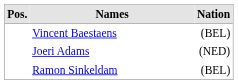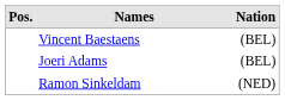 <table cellspacing="0" cellpadding="3" style="border:1px solid #AAAAAA;font-size:90%">
 <tr bgcolor="#E4E4E4">
 <th style="border-bottom:1px solid #AAAAAA" width="10" align="center">Pos.</th>
 <th style="border-bottom:1px solid #AAAAAA" width="200">Names</th>
 <th style="border-bottom:1px solid #AAAAAA" width="40" align="center">Nation</th>
 </tr>
 <tr align="right">
 <td></td>
 <td align="left"> <a href='#'>Vincent Baestaens</a></td>
 <td>(BEL)</td>
 </tr>
 <tr align="right">
 <td></td>
 <td align="left"> <a href='#'>Joeri Adams</a></td>
-<td>(NED)</td>
+<td>(BEL)</td>
 </tr>
 <tr align="right">
 <td></td>
 <td align="left"> <a href='#'>Ramon Sinkeldam</a></td>
-<td>(BEL)</td>
+<td>(NED)</td>
 </tr>
 </table>
